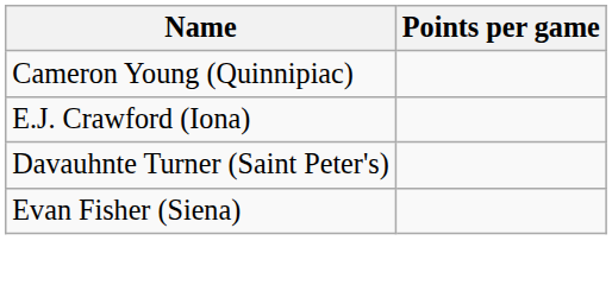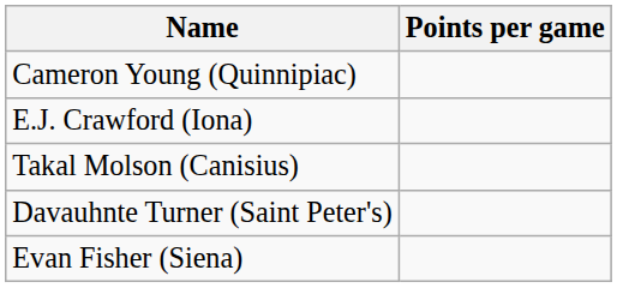 <table class="wikitable">
 <tr>
 <th>Name</th>
 <th>Points per game</th>
 </tr>
 <tr>
 <td>Cameron Young (Quinnipiac)</td>
 <td></td>
 </tr>
 <tr>
 <td>E.J. Crawford (Iona)</td>
 <td></td>
 </tr>
 <tr>
+<td>Takal Molson (Canisius)</td>
+<td></td>
+</tr>
+<tr>
 <td>Davauhnte Turner (Saint Peter's)</td>
 <td></td>
 </tr>
 <tr>
 <td>Evan Fisher (Siena)</td>
 <td></td>
 </tr>
 </table>
